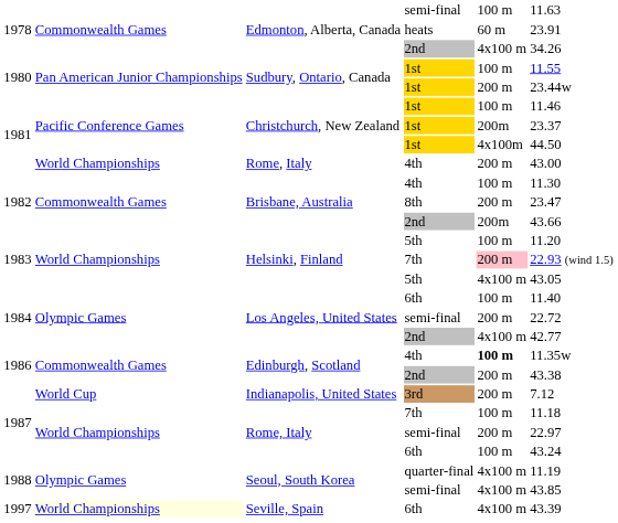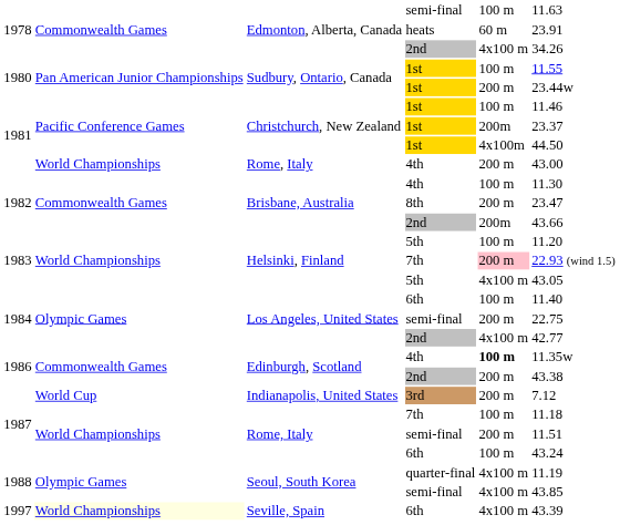 <table>
 <tr>
 <td rowspan=3>1978</td>
 <td rowspan=3><a href='#'>Commonwealth Games</a></td>
 <td rowspan=3><a href='#'>Edmonton</a>, Alberta, Canada</td>
 <td>semi-final</td>
 <td>100 m</td>
 <td>11.63</td>
 </tr>
 <tr>
 <td>heats</td>
 <td>60 m</td>
 <td>23.91</td>
 </tr>
 <tr>
 <td bgcolor="silver">2nd</td>
 <td>4x100 m</td>
 <td>34.26</td>
 </tr>
 <tr>
 <td rowspan=2>1980</td>
 <td rowspan=2><a href='#'>Pan American Junior Championships</a></td>
 <td rowspan=2><a href='#'>Sudbury</a>, <a href='#'>Ontario</a>, Canada</td>
 <td bgcolor=gold>1st</td>
 <td>100 m</td>
 <td><a href='#'>11.55</a></td>
 </tr>
 <tr>
 <td bgcolor=gold>1st</td>
 <td>200 m</td>
 <td>23.44w</td>
 </tr>
 <tr>
 <td rowspan=4>1981</td>
 <td rowspan=3><a href='#'>Pacific Conference Games</a></td>
 <td rowspan=3><a href='#'>Christchurch</a>, New Zealand</td>
 <td bgcolor="gold">1st</td>
 <td>100 m</td>
 <td>11.46</td>
 </tr>
 <tr>
 <td bgcolor="gold">1st</td>
 <td>200m</td>
 <td>23.37</td>
 </tr>
 <tr>
 <td bgcolor="gold">1st</td>
 <td>4x100m</td>
 <td>44.50</td>
 </tr>
 <tr>
 <td><a href='#'>World Championships</a></td>
 <td><a href='#'>Rome</a>, <a href='#'>Italy</a></td>
 <td>4th</td>
 <td>200 m</td>
 <td>43.00</td>
 </tr>
 <tr>
 <td rowspan=3>1982</td>
 <td rowspan=3><a href='#'>Commonwealth Games</a></td>
 <td rowspan=3><a href='#'>Brisbane, Australia</a></td>
 <td>4th</td>
 <td>100 m</td>
 <td>11.30</td>
 </tr>
 <tr>
 <td>8th</td>
 <td>200 m</td>
 <td>23.47</td>
 </tr>
 <tr>
 <td bgcolor="silver">2nd</td>
 <td>200m</td>
 <td>43.66</td>
 </tr>
 <tr>
 <td rowspan=3>1983</td>
 <td rowspan=3><a href='#'>World Championships</a></td>
 <td rowspan=3><a href='#'>Helsinki</a>, <a href='#'>Finland</a></td>
 <td>5th</td>
 <td>100 m</td>
 <td>11.20</td>
 </tr>
 <tr>
 <td>7th</td>
 <td style="background: pink;">200 m</td>
 <td><a href='#'>22.93</a> <small>(wind 1.5)</small></td>
 </tr>
 <tr>
 <td>5th</td>
 <td>4x100 m</td>
 <td>43.05</td>
 </tr>
 <tr>
 <td rowspan=3>1984</td>
 <td rowspan=3><a href='#'>Olympic Games</a></td>
 <td rowspan=3><a href='#'>Los Angeles, United States</a></td>
 <td>6th</td>
 <td>100 m</td>
 <td>11.40</td>
 </tr>
 <tr>
 <td>semi-final</td>
 <td>200 m</td>
-<td>22.72</td>
+<td>22.75</td>
 </tr>
 <tr>
 <td bgcolor="silver">2nd</td>
 <td>4x100 m</td>
 <td>42.77</td>
 </tr>
 <tr>
 <td rowspan=2>1986</td>
 <td rowspan=2><a href='#'>Commonwealth Games</a></td>
 <td rowspan=2><a href='#'>Edinburgh</a>, <a href='#'>Scotland</a></td>
 <td>4th</td>
 <td><strong>100 m</strong></td>
 <td>11.35w</td>
 </tr>
 <tr>
 <td bgcolor="silver">2nd</td>
 <td>200 m</td>
 <td>43.38</td>
 </tr>
 <tr>
 <td rowspan=4>1987</td>
 <td><a href='#'>World Cup</a></td>
 <td><a href='#'>Indianapolis, United States</a></td>
 <td bgcolor="cc9966">3rd</td>
 <td>200 m</td>
 <td>7.12</td>
 </tr>
 <tr>
 <td rowspan=3><a href='#'>World Championships</a></td>
 <td rowspan=3><a href='#'>Rome, Italy</a></td>
 <td>7th</td>
 <td>100 m</td>
 <td>11.18</td>
 </tr>
 <tr>
 <td>semi-final</td>
 <td>200 m</td>
-<td>22.97</td>
+<td>11.51</td>
 </tr>
 <tr>
 <td>6th</td>
 <td>100 m</td>
 <td>43.24</td>
 </tr>
 <tr>
 <td rowspan=2>1988</td>
 <td rowspan=2><a href='#'>Olympic Games</a></td>
 <td rowspan=2><a href='#'>Seoul, South Korea</a></td>
 <td>quarter-final</td>
 <td>4x100 m</td>
 <td>11.19</td>
 </tr>
 <tr>
 <td>semi-final</td>
 <td>4x100 m</td>
 <td>43.85</td>
 </tr>
 <tr>
 <td>1997</td>
 <td style="background: lightyellow;"><a href='#'>World Championships</a></td>
 <td><a href='#'>Seville, Spain</a></td>
 <td>6th</td>
 <td>4x100 m</td>
 <td>43.39</td>
 </tr>
 </table>
